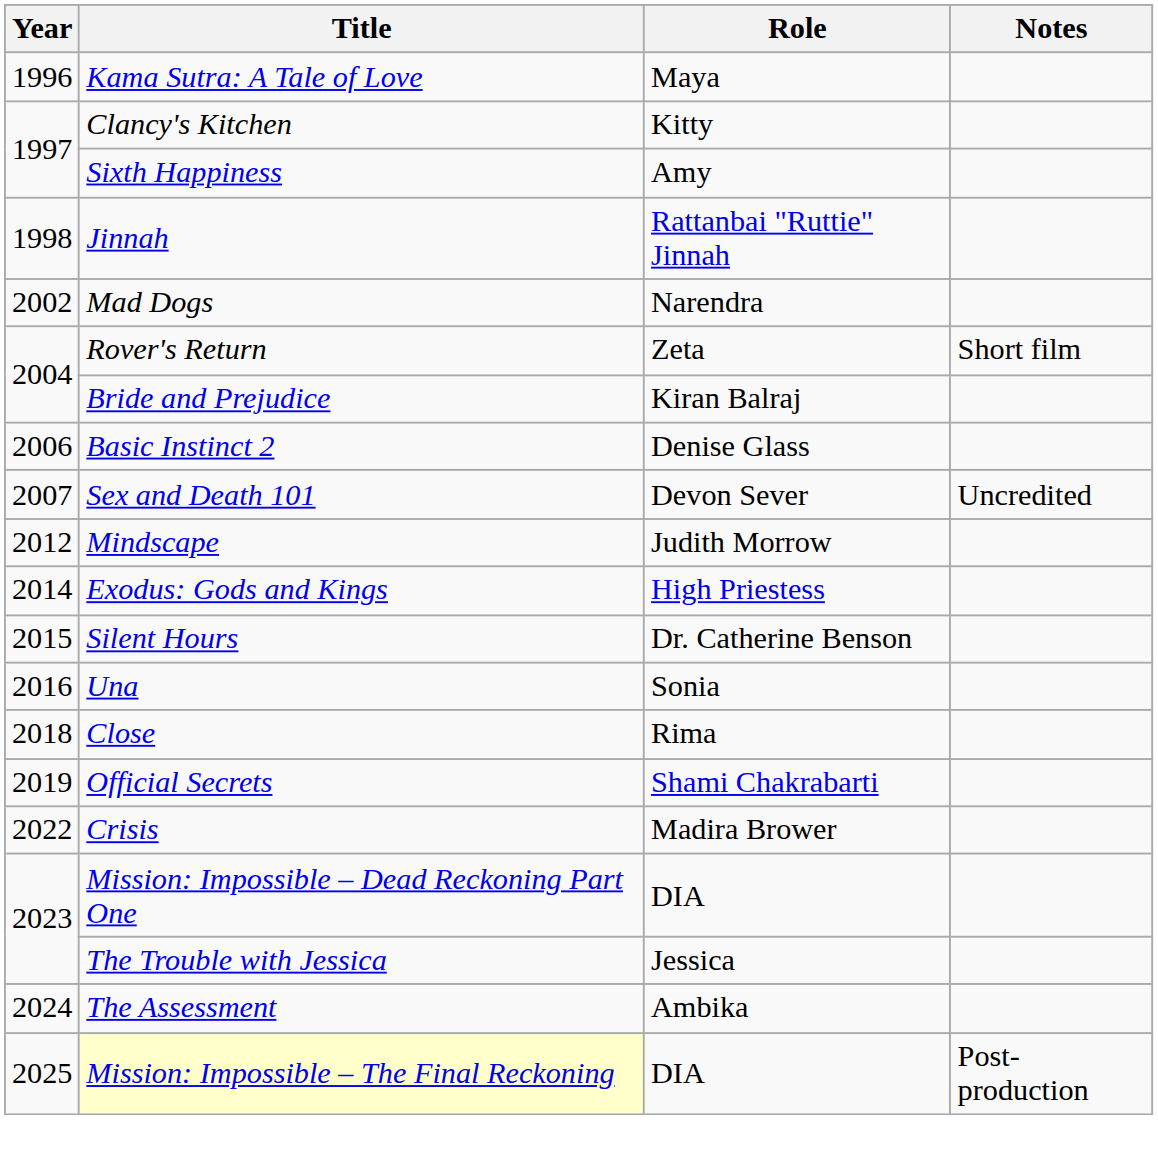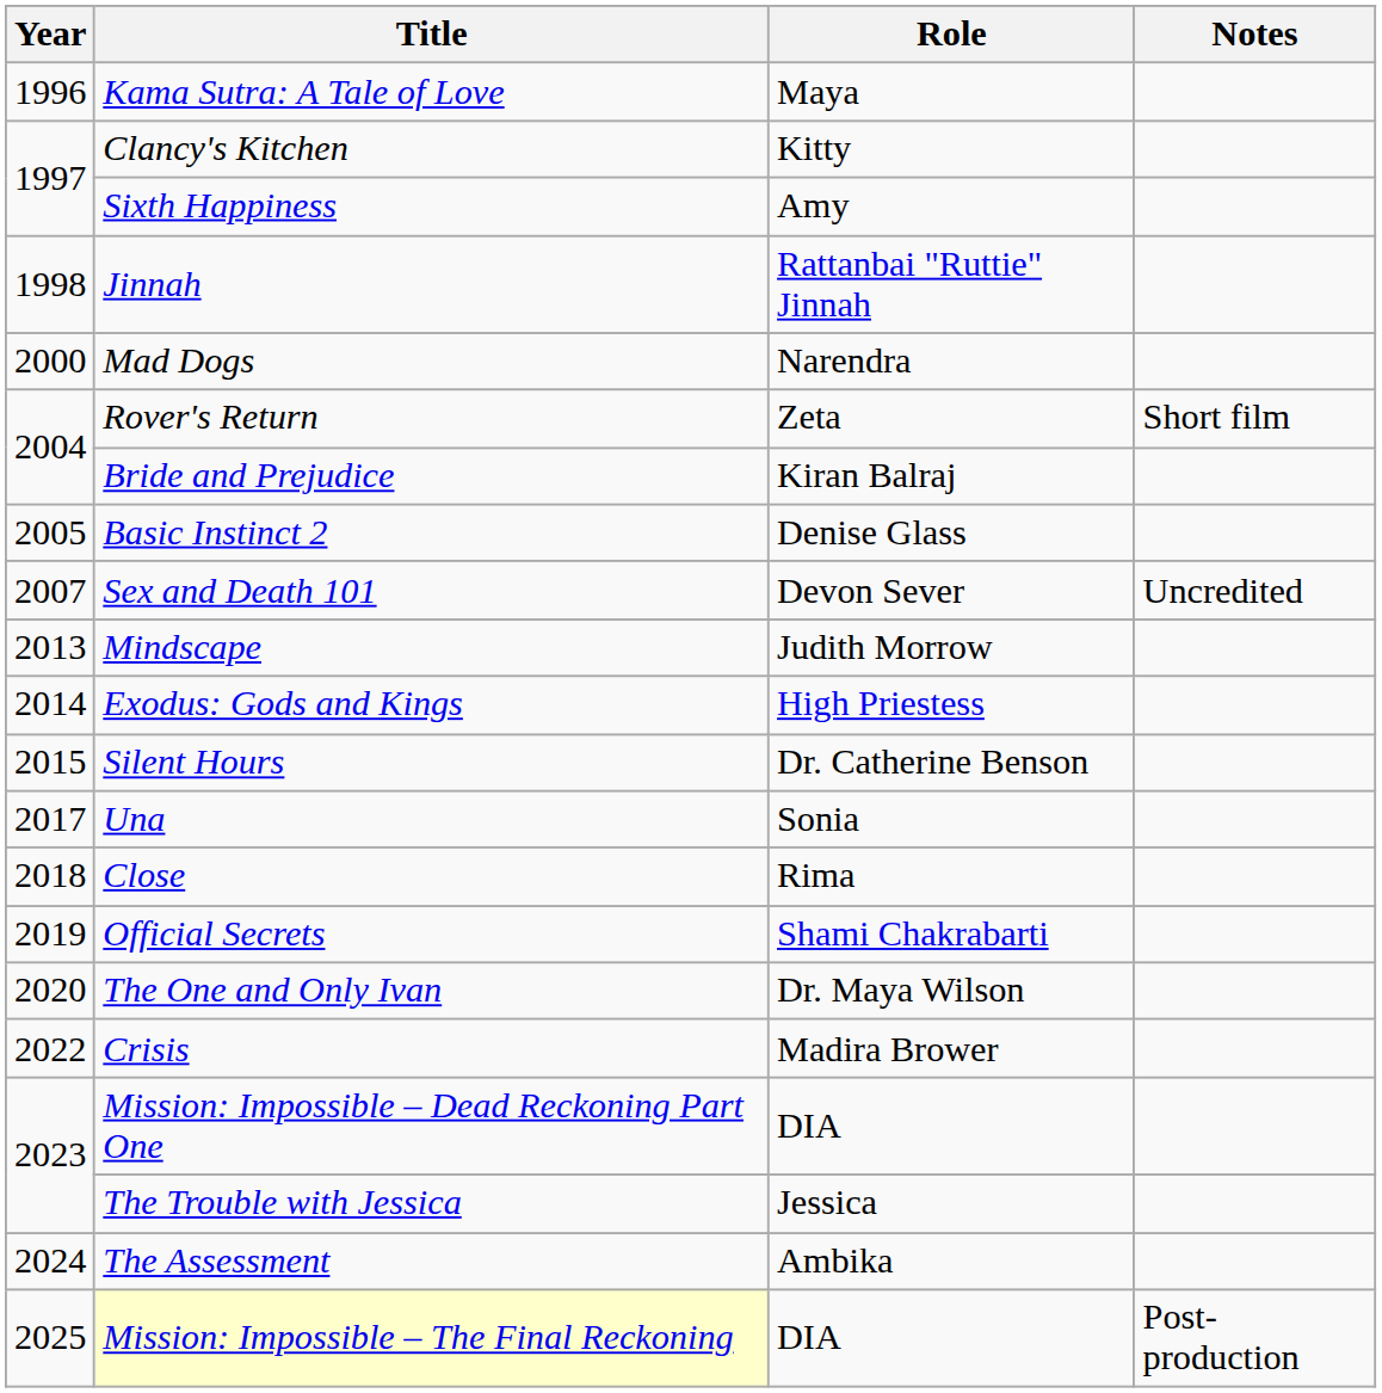 <table class="wikitable sortable">
 <tr>
 <th>Year</th>
 <th>Title</th>
 <th>Role</th>
 <th class="unsortable">Notes</th>
 </tr>
 <tr>
 <td>1996</td>
 <td><em><a href='#'>Kama Sutra: A Tale of Love</a></em></td>
 <td>Maya</td>
 <td></td>
 </tr>
 <tr>
 <td rowspan="2">1997</td>
 <td><em>Clancy's Kitchen</em></td>
 <td>Kitty</td>
 <td></td>
 </tr>
 <tr>
 <td><em><a href='#'>Sixth Happiness</a></em></td>
 <td>Amy</td>
 <td></td>
 </tr>
 <tr>
 <td>1998</td>
 <td><em><a href='#'>Jinnah</a></em></td>
 <td><a href='#'>Rattanbai "Ruttie" Jinnah</a></td>
 <td></td>
 </tr>
 <tr>
-<td>2002</td>
+<td>2000</td>
 <td><em>Mad Dogs</em></td>
 <td>Narendra</td>
 <td></td>
 </tr>
 <tr>
 <td rowspan="2">2004</td>
 <td><em>Rover's Return</em></td>
 <td>Zeta</td>
 <td>Short film</td>
 </tr>
 <tr>
 <td><em><a href='#'>Bride and Prejudice</a></em></td>
 <td>Kiran Balraj</td>
 <td></td>
 </tr>
 <tr>
-<td>2006</td>
+<td>2005</td>
 <td><em><a href='#'>Basic Instinct 2</a></em></td>
 <td>Denise Glass</td>
 <td></td>
 </tr>
 <tr>
 <td>2007</td>
 <td><em><a href='#'>Sex and Death 101</a></em></td>
 <td>Devon Sever</td>
 <td>Uncredited</td>
 </tr>
 <tr>
-<td>2012</td>
+<td>2013</td>
 <td><em><a href='#'>Mindscape</a></em></td>
 <td>Judith Morrow</td>
 <td></td>
 </tr>
 <tr>
 <td>2014</td>
 <td><em><a href='#'>Exodus: Gods and Kings</a></em></td>
 <td><a href='#'>High Priestess</a></td>
 <td></td>
 </tr>
 <tr>
 <td>2015</td>
 <td><em><a href='#'>Silent Hours</a></em></td>
 <td>Dr. Catherine Benson</td>
 <td></td>
 </tr>
 <tr>
-<td>2016</td>
+<td>2017</td>
 <td><em><a href='#'>Una</a></em></td>
 <td>Sonia</td>
 <td></td>
 </tr>
 <tr>
 <td>2018</td>
 <td><em><a href='#'>Close</a></em></td>
 <td>Rima</td>
 <td></td>
 </tr>
 <tr>
 <td>2019</td>
 <td><em><a href='#'>Official Secrets</a></em></td>
 <td><a href='#'>Shami Chakrabarti</a></td>
+<td></td>
+</tr>
+<tr>
+<td>2020</td>
+<td data-sort-value="One and Only Ivan, The"><em><a href='#'>The One and Only Ivan</a></em></td>
+<td>Dr. Maya Wilson</td>
 <td></td>
 </tr>
 <tr>
 <td>2022</td>
 <td><em><a href='#'>Crisis</a></em></td>
 <td>Madira Brower</td>
 <td></td>
 </tr>
 <tr>
 <td rowspan="2">2023</td>
 <td><em><a href='#'>Mission: Impossible – Dead Reckoning Part One</a></em></td>
 <td>DIA</td>
 <td></td>
 </tr>
 <tr>
 <td data-sort-value="Trouble with Jessica, The"><em><a href='#'>The Trouble with Jessica</a></em></td>
 <td>Jessica</td>
 <td></td>
 </tr>
 <tr>
 <td>2024</td>
 <td data-sort-value="Assessment, The"><em><a href='#'>The Assessment</a></em></td>
 <td>Ambika</td>
 <td></td>
 </tr>
 <tr>
 <td>2025</td>
 <td style="background:#FFFFCC;"><em><a href='#'>Mission: Impossible – The Final Reckoning</a></em> </td>
 <td>DIA</td>
 <td>Post-production</td>
 </tr>
 </table>
